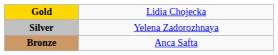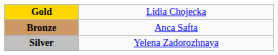 <table class="wikitable" style="text-align:center; " width="35%">
 <tr>
 <td bgcolor="gold"><strong>Gold</strong></td>
 <td><a href='#'>Lidia Chojecka</a><br>  <small><em></em></small></td>
 </tr>
 <tr>
+<td bgcolor="CC9966"><strong>Bronze</strong></td>
+<td><a href='#'>Anca Safta</a><br>  <small><em></em></small></td>
+</tr>
+<tr>
 <td bgcolor="silver"><strong>Silver</strong></td>
 <td><a href='#'>Yelena Zadorozhnaya</a><br>  <small><em></em></small></td>
 </tr>
-<tr>
-<td bgcolor="CC9966"><strong>Bronze</strong></td>
-<td><a href='#'>Anca Safta</a><br>  <small><em></em></small></td>
-</tr>
 </table>
